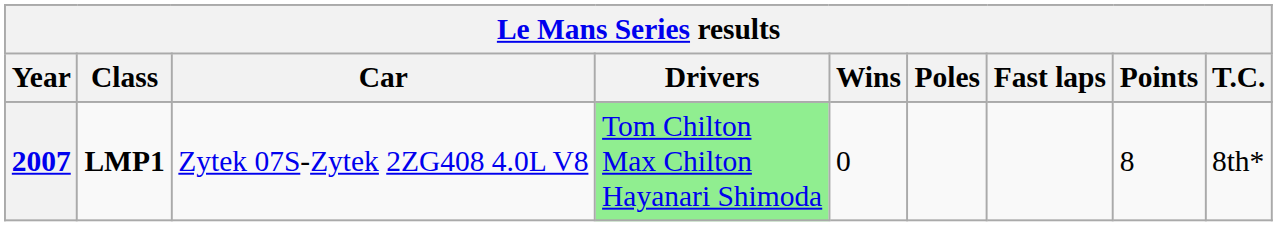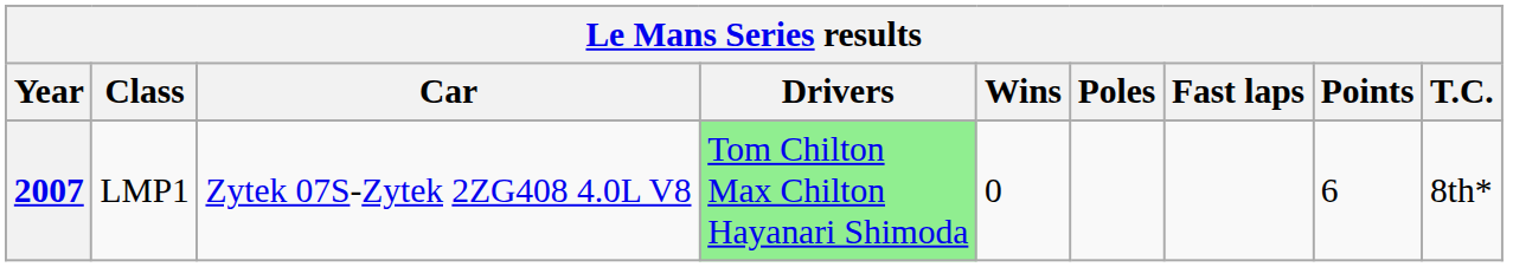 <table class="wikitable" style="font-size:95%">
 <tr>
 <th colspan=9><a href='#'>Le Mans Series</a> results</th>
 </tr>
 <tr>
 <th>Year</th>
 <th>Class</th>
 <th>Car</th>
 <th>Drivers</th>
 <th>Wins</th>
 <th>Poles</th>
 <th>Fast laps</th>
 <th>Points</th>
 <th>T.C.</th>
 </tr>
 <tr>
 <th><strong><a href='#'>2007</a></strong></th>
-<td><strong>LMP1</strong></td>
+<td>LMP1</td>
 <td><a href='#'>Zytek 07S</a>-<a href='#'>Zytek</a> <a href='#'>2ZG408 4.0L V8</a></td>
 <td style="background: lightgreen;"> <a href='#'>Tom Chilton</a><br> <a href='#'>Max Chilton</a><br> <a href='#'>Hayanari Shimoda</a></td>
 <td>0</td>
 <td></td>
 <td></td>
-<td>8</td>
+<td>6</td>
 <td>8th*</td>
 </tr>
 </table>
